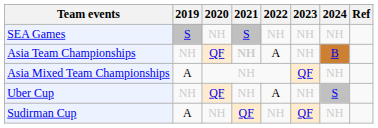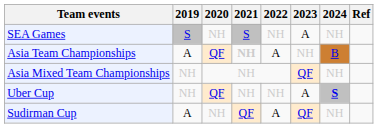 <table class="wikitable" style="font-size: 90%; text-align:center">
 <tr>
 <th>Team events</th>
 <th>2019</th>
 <th>2020</th>
 <th>2021</th>
 <th>2022</th>
 <th>2023</th>
 <th>2024</th>
 <th>Ref</th>
 </tr>
 <tr>
 <td bgcolor="#ECF2FF"; align="left"><a href='#'>SEA Games</a></td>
 <td bgcolor=silver><a href='#'>S</a></td>
 <td style=color:#ccc>NH</td>
 <td bgcolor=silver><a href='#'>S</a></td>
 <td style=color:#ccc>NH</td>
-<td style=color:#ccc>NH</td>
+<td>A</td>
 <td style=color:#ccc>NH</td>
 <td></td>
 </tr>
 <tr>
 <td bgcolor="#ECF2FF"; align="left"><a href='#'>Asia Team Championships</a></td>
-<td style=color:#ccc>NH</td>
+<td>A</td>
 <td bgcolor=FFEBCD><a href='#'>QF</a></td>
 <td style=color:#ccc><strong>NH</strong></td>
 <td>A</td>
 <td style=color:#ccc>NH</td>
 <td bgcolor=CD7F32><a href='#'>B</a></td>
 <td></td>
 </tr>
 <tr>
 <td bgcolor="#ECF2FF"; align="left"><a href='#'>Asia Mixed Team Championships</a></td>
-<td>A</td>
+<td style=color:#ccc>NH</td>
 <td colspan="3" style=color:#ccc>NH</td>
 <td bgcolor=FFEBCD><a href='#'>QF</a></td>
 <td style=color:#ccc>NH</td>
 <td></td>
 </tr>
 <tr>
 <td bgcolor="#ECF2FF"; align="left"><a href='#'>Uber Cup</a></td>
 <td style=color:#ccc>NH</td>
 <td bgcolor=FFEBCD><a href='#'>QF</a></td>
 <td style=color:#ccc>NH</td>
+<td style=color:#ccc>NH</td>
 <td>A</td>
-<td style=color:#ccc>NH</td>
-<td bgcolor=silver><a href='#'>S</a></td>
+<td bgcolor=silver><strong><a href='#'>S</a></strong></td>
 <td></td>
 </tr>
 <tr>
 <td bgcolor="#ECF2FF"; align="left"><a href='#'>Sudirman Cup</a></td>
 <td>A</td>
 <td style=color:#ccc>NH</td>
 <td bgcolor=FFEBCD><a href='#'>QF</a></td>
-<td style=color:#ccc>NH</td>
+<td>A</td>
 <td bgcolor=FFEBCD><a href='#'>QF</a></td>
 <td style=color:#ccc>NH</td>
 <td></td>
 </tr>
 </table>
